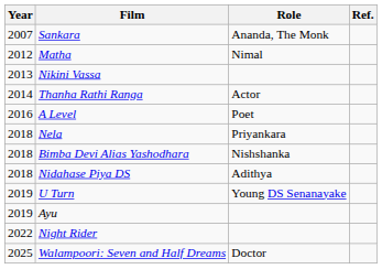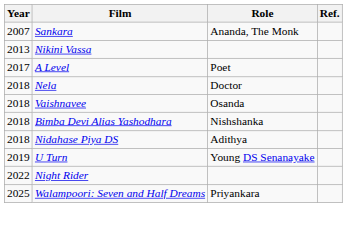 <table class="wikitable">
 <tr>
 <th>Year</th>
 <th>Film</th>
 <th>Role</th>
 <th>Ref.</th>
 </tr>
 <tr>
 <td>2007</td>
 <td><em><a href='#'>Sankara</a></em></td>
 <td>Ananda, The Monk</td>
 <td></td>
 </tr>
 <tr>
-<td>2012</td>
-<td><em><a href='#'>Matha</a></em></td>
-<td>Nimal</td>
-<td></td>
-</tr>
-<tr>
 <td>2013</td>
 <td><em><a href='#'>Nikini Vassa</a></em></td>
 <td></td>
 <td></td>
 </tr>
 <tr>
-<td>2014</td>
-<td><em><a href='#'>Thanha Rathi Ranga</a></em></td>
-<td>Actor</td>
-<td></td>
-</tr>
-<tr>
-<td>2016</td>
+<td>2017</td>
 <td><em><a href='#'>A Level</a></em></td>
 <td>Poet</td>
 <td></td>
 </tr>
 <tr>
 <td>2018</td>
 <td><em><a href='#'>Nela</a></em></td>
-<td>Priyankara</td>
+<td>Doctor</td>
+<td></td>
+</tr>
+<tr>
+<td>2018</td>
+<td><em><a href='#'>Vaishnavee</a></em></td>
+<td>Osanda</td>
 <td></td>
 </tr>
 <tr>
 <td>2018</td>
 <td><em><a href='#'>Bimba Devi Alias Yashodhara</a></em></td>
 <td>Nishshanka</td>
 <td></td>
 </tr>
 <tr>
 <td>2018</td>
 <td><em><a href='#'>Nidahase Piya DS</a></em></td>
 <td>Adithya</td>
 <td></td>
 </tr>
 <tr>
 <td>2019</td>
 <td><em><a href='#'>U Turn</a></em></td>
 <td>Young <a href='#'>DS Senanayake</a></td>
 <td></td>
 </tr>
 <tr>
-<td>2019</td>
-<td><em>Ayu</em></td>
-<td></td>
-<td></td>
-</tr>
-<tr>
 <td>2022</td>
 <td><em><a href='#'>Night Rider</a></em></td>
 <td></td>
 <td></td>
 </tr>
 <tr>
 <td>2025</td>
 <td><em><a href='#'>Walampoori: Seven and Half Dreams</a></em></td>
-<td>Doctor</td>
+<td>Priyankara</td>
 <td></td>
 </tr>
 </table>
